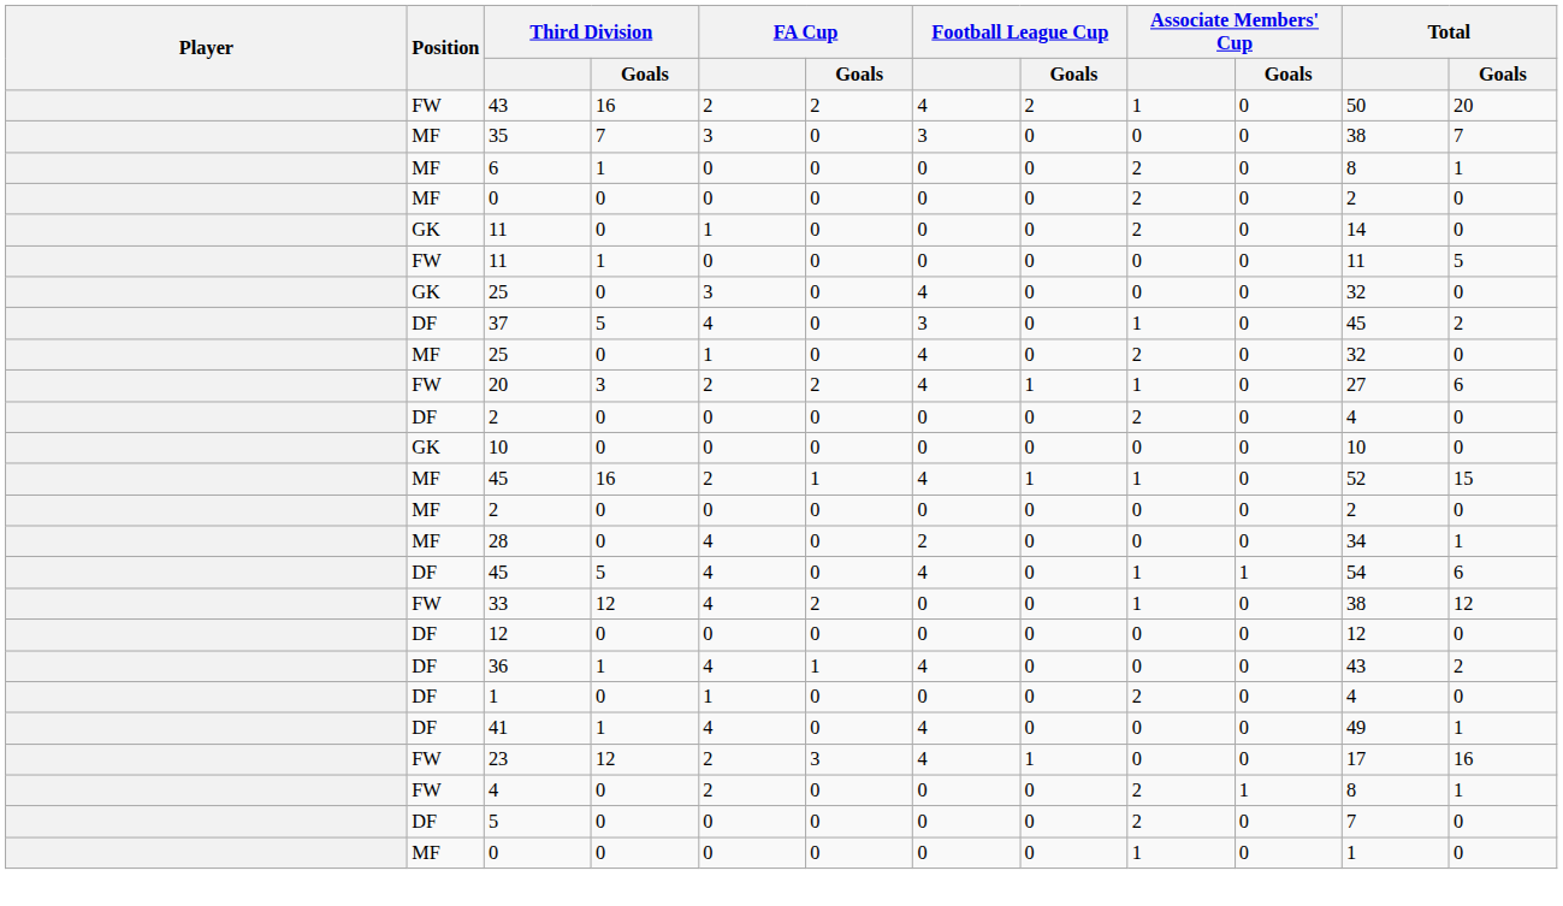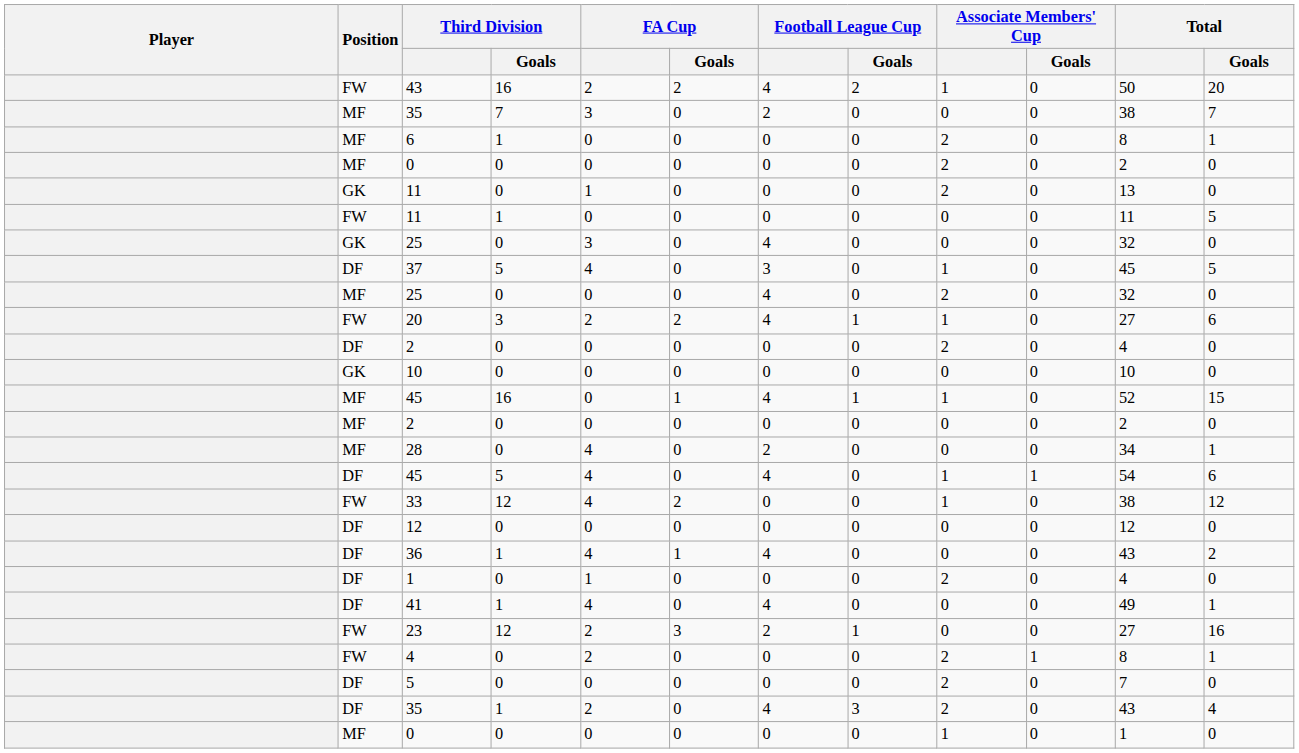 <table class="wikitable plainrowheaders sortable">
 <tr>
 <th rowspan=2 style="width:20em"scope=col>Player</th>
 <th rowspan=2>Position</th>
 <th colspan=2 style="width:10em"scope=col><a href='#'>Third Division</a></th>
 <th colspan=2 style="width:10em"scope=col><a href='#'>FA Cup</a></th>
 <th colspan=2 style="width:10em"scope=col><a href='#'>Football League Cup</a></th>
 <th colspan=2 style="width:10em"scope=col><a href='#'>Associate Members' Cup</a></th>
 <th colspan=2 style="width:10em"scope=col>Total</th>
 </tr>
 <tr>
 <th style="width:5em"></th>
 <th style="width:5em">Goals</th>
 <th style="width:5em"></th>
 <th style="width:5em">Goals</th>
 <th style="width:5em"></th>
 <th style="width:5em">Goals</th>
 <th style="width:5em"></th>
 <th style="width:5em">Goals</th>
 <th style="width:5em"></th>
 <th style="width:5em">Goals</th>
 </tr>
 <tr>
 <th scope=row></th>
 <td>FW</td>
 <td>43</td>
 <td>16</td>
 <td>2</td>
 <td>2</td>
 <td>4</td>
 <td>2</td>
 <td>1</td>
 <td>0</td>
 <td>50</td>
 <td>20</td>
 </tr>
 <tr>
 <th scope=row></th>
 <td>MF</td>
 <td>35</td>
 <td>7</td>
 <td>3</td>
 <td>0</td>
-<td>3</td>
+<td>2</td>
 <td>0</td>
 <td>0</td>
 <td>0</td>
 <td>38</td>
 <td>7</td>
 </tr>
 <tr>
 <th scope=row></th>
 <td>MF</td>
 <td>6</td>
 <td>1</td>
 <td>0</td>
 <td>0</td>
 <td>0</td>
 <td>0</td>
 <td>2</td>
 <td>0</td>
 <td>8</td>
 <td>1</td>
 </tr>
 <tr>
 <th scope=row></th>
 <td>MF</td>
 <td>0</td>
 <td>0</td>
 <td>0</td>
 <td>0</td>
 <td>0</td>
 <td>0</td>
 <td>2</td>
 <td>0</td>
 <td>2</td>
 <td>0</td>
 </tr>
 <tr>
 <th scope=row></th>
 <td>GK</td>
 <td>11</td>
 <td>0</td>
 <td>1</td>
 <td>0</td>
 <td>0</td>
 <td>0</td>
 <td>2</td>
 <td>0</td>
-<td>14</td>
+<td>13</td>
 <td>0</td>
 </tr>
 <tr>
 <th scope=row></th>
 <td>FW</td>
 <td>11</td>
 <td>1</td>
 <td>0</td>
 <td>0</td>
 <td>0</td>
 <td>0</td>
 <td>0</td>
 <td>0</td>
 <td>11</td>
 <td>5</td>
 </tr>
 <tr>
 <th scope=row></th>
 <td>GK</td>
 <td>25</td>
 <td>0</td>
 <td>3</td>
 <td>0</td>
 <td>4</td>
 <td>0</td>
 <td>0</td>
 <td>0</td>
 <td>32</td>
 <td>0</td>
 </tr>
 <tr>
 <th scope=row></th>
 <td>DF</td>
 <td>37</td>
 <td>5</td>
 <td>4</td>
 <td>0</td>
 <td>3</td>
 <td>0</td>
 <td>1</td>
 <td>0</td>
 <td>45</td>
-<td>2</td>
+<td>5</td>
 </tr>
 <tr>
 <th scope=row></th>
 <td>MF</td>
 <td>25</td>
 <td>0</td>
-<td>1</td>
+<td>0</td>
 <td>0</td>
 <td>4</td>
 <td>0</td>
 <td>2</td>
 <td>0</td>
 <td>32</td>
 <td>0</td>
 </tr>
 <tr>
 <th scope=row></th>
 <td>FW</td>
 <td>20</td>
 <td>3</td>
 <td>2</td>
 <td>2</td>
 <td>4</td>
 <td>1</td>
 <td>1</td>
 <td>0</td>
 <td>27</td>
 <td>6</td>
 </tr>
 <tr>
 <th scope=row></th>
 <td>DF</td>
 <td>2</td>
 <td>0</td>
 <td>0</td>
 <td>0</td>
 <td>0</td>
 <td>0</td>
 <td>2</td>
 <td>0</td>
 <td>4</td>
 <td>0</td>
 </tr>
 <tr>
 <th scope=row></th>
 <td>GK</td>
 <td>10</td>
 <td>0</td>
 <td>0</td>
 <td>0</td>
 <td>0</td>
 <td>0</td>
 <td>0</td>
 <td>0</td>
 <td>10</td>
 <td>0</td>
 </tr>
 <tr>
 <th scope=row></th>
 <td>MF</td>
 <td>45</td>
 <td>16</td>
-<td>2</td>
+<td>0</td>
 <td>1</td>
 <td>4</td>
 <td>1</td>
 <td>1</td>
 <td>0</td>
 <td>52</td>
 <td>15</td>
 </tr>
 <tr>
 <th scope=row></th>
 <td>MF</td>
 <td>2</td>
 <td>0</td>
 <td>0</td>
 <td>0</td>
 <td>0</td>
 <td>0</td>
 <td>0</td>
 <td>0</td>
 <td>2</td>
 <td>0</td>
 </tr>
 <tr>
 <th scope=row></th>
 <td>MF</td>
 <td>28</td>
 <td>0</td>
 <td>4</td>
 <td>0</td>
 <td>2</td>
 <td>0</td>
 <td>0</td>
 <td>0</td>
 <td>34</td>
 <td>1</td>
 </tr>
 <tr>
 <th scope=row></th>
 <td>DF</td>
 <td>45</td>
 <td>5</td>
 <td>4</td>
 <td>0</td>
 <td>4</td>
 <td>0</td>
 <td>1</td>
 <td>1</td>
 <td>54</td>
 <td>6</td>
 </tr>
 <tr>
 <th scope=row></th>
 <td>FW</td>
 <td>33</td>
 <td>12</td>
 <td>4</td>
 <td>2</td>
 <td>0</td>
 <td>0</td>
 <td>1</td>
 <td>0</td>
 <td>38</td>
 <td>12</td>
 </tr>
 <tr>
 <th scope=row></th>
 <td>DF</td>
 <td>12</td>
 <td>0</td>
 <td>0</td>
 <td>0</td>
 <td>0</td>
 <td>0</td>
 <td>0</td>
 <td>0</td>
 <td>12</td>
 <td>0</td>
 </tr>
 <tr>
 <th scope=row></th>
 <td>DF</td>
 <td>36</td>
 <td>1</td>
 <td>4</td>
 <td>1</td>
 <td>4</td>
 <td>0</td>
 <td>0</td>
 <td>0</td>
 <td>43</td>
 <td>2</td>
 </tr>
 <tr>
 <th scope=row></th>
 <td>DF</td>
 <td>1</td>
 <td>0</td>
 <td>1</td>
 <td>0</td>
 <td>0</td>
 <td>0</td>
 <td>2</td>
 <td>0</td>
 <td>4</td>
 <td>0</td>
 </tr>
 <tr>
 <th scope=row></th>
 <td>DF</td>
 <td>41</td>
 <td>1</td>
 <td>4</td>
 <td>0</td>
 <td>4</td>
 <td>0</td>
 <td>0</td>
 <td>0</td>
 <td>49</td>
 <td>1</td>
 </tr>
 <tr>
 <th scope=row></th>
 <td>FW</td>
 <td>23</td>
 <td>12</td>
 <td>2</td>
 <td>3</td>
-<td>4</td>
+<td>2</td>
 <td>1</td>
 <td>0</td>
 <td>0</td>
-<td>17</td>
+<td>27</td>
 <td>16</td>
 </tr>
 <tr>
 <th scope=row></th>
 <td>FW</td>
 <td>4</td>
 <td>0</td>
 <td>2</td>
 <td>0</td>
 <td>0</td>
 <td>0</td>
 <td>2</td>
 <td>1</td>
 <td>8</td>
 <td>1</td>
 </tr>
 <tr>
 <th scope=row></th>
 <td>DF</td>
 <td>5</td>
 <td>0</td>
 <td>0</td>
 <td>0</td>
 <td>0</td>
 <td>0</td>
 <td>2</td>
 <td>0</td>
 <td>7</td>
 <td>0</td>
 </tr>
 <tr>
 <th scope=row></th>
+<td>DF</td>
+<td>35</td>
+<td>1</td>
+<td>2</td>
+<td>0</td>
+<td>4</td>
+<td>3</td>
+<td>2</td>
+<td>0</td>
+<td>43</td>
+<td>4</td>
+</tr>
+<tr>
+<th scope=row></th>
 <td>MF</td>
 <td>0</td>
 <td>0</td>
 <td>0</td>
 <td>0</td>
 <td>0</td>
 <td>0</td>
 <td>1</td>
 <td>0</td>
 <td>1</td>
 <td>0</td>
 </tr>
 </table>
